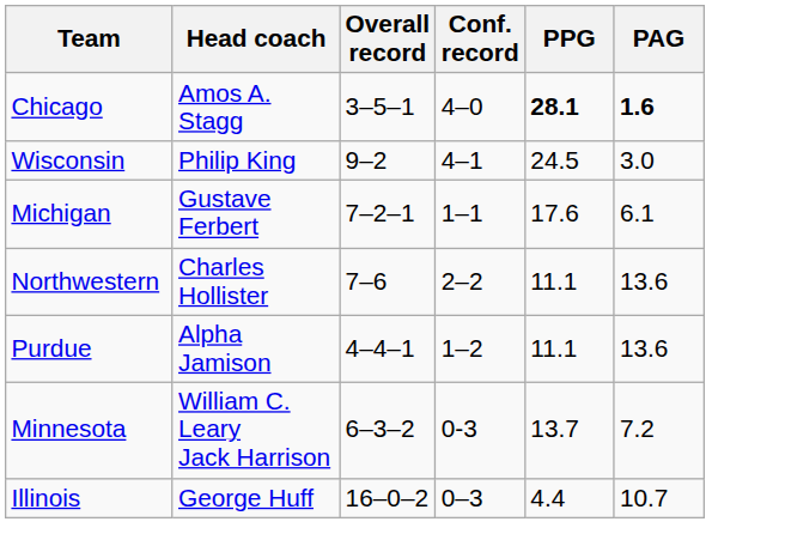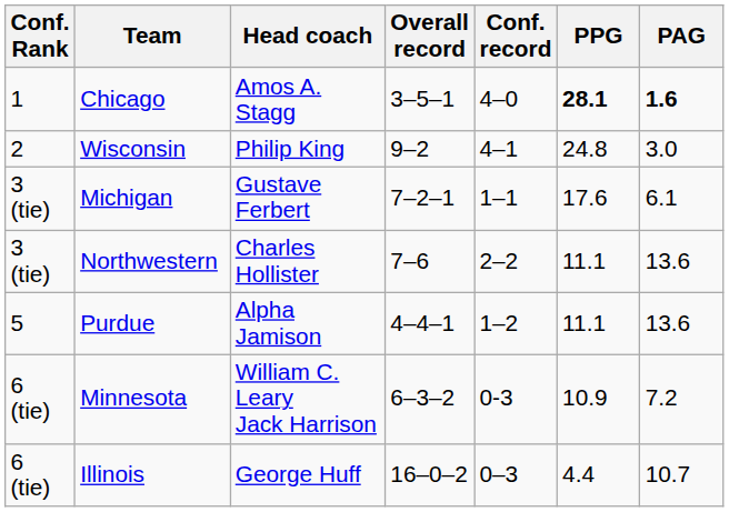 <table class="sortable wikitable">
 <tr>
+<th width="25">Conf. Rank</th>
 <th width="100">Team</th>
 <th width="100">Head coach</th>
 <th width="50">Overall record</th>
 <th width="50">Conf. record</th>
 <th width="50">PPG</th>
 <th width="50">PAG</th>
 </tr>
 <tr align="left" bgcolor="">
+<td>1</td>
 <td><a href='#'>Chicago</a></td>
 <td><a href='#'>Amos A. Stagg</a></td>
 <td>3–5–1</td>
 <td>4–0</td>
 <td><strong>28.1</strong></td>
 <td><strong>1.6</strong></td>
 </tr>
 <tr align="left" bgcolor="">
+<td>2</td>
 <td><a href='#'>Wisconsin</a></td>
 <td><a href='#'>Philip King</a></td>
 <td>9–2</td>
 <td>4–1</td>
-<td>24.5</td>
+<td>24.8</td>
 <td>3.0</td>
 </tr>
 <tr align="left" bgcolor="">
+<td>3 (tie)</td>
 <td><a href='#'>Michigan</a></td>
 <td><a href='#'>Gustave Ferbert</a></td>
 <td>7–2–1</td>
 <td>1–1</td>
 <td>17.6</td>
 <td>6.1</td>
 </tr>
 <tr align="left" bgcolor="">
+<td>3 (tie)</td>
 <td><a href='#'>Northwestern</a></td>
 <td><a href='#'>Charles Hollister</a></td>
 <td>7–6</td>
 <td>2–2</td>
 <td>11.1</td>
 <td>13.6</td>
 </tr>
 <tr align="left" bgcolor="">
+<td>5</td>
 <td><a href='#'>Purdue</a></td>
 <td><a href='#'>Alpha Jamison</a></td>
 <td>4–4–1</td>
 <td>1–2</td>
 <td>11.1</td>
 <td>13.6</td>
 </tr>
 <tr align="left" bgcolor="">
+<td>6 (tie)</td>
 <td><a href='#'>Minnesota</a></td>
 <td><a href='#'>William C. Leary</a><br><a href='#'>Jack Harrison</a></td>
 <td>6–3–2</td>
 <td>0-3</td>
-<td>13.7</td>
+<td>10.9</td>
 <td>7.2</td>
 </tr>
 <tr align="left" bgcolor="">
+<td>6 (tie)</td>
 <td><a href='#'>Illinois</a></td>
 <td><a href='#'>George Huff</a></td>
 <td>16–0–2</td>
 <td>0–3</td>
 <td>4.4</td>
 <td>10.7</td>
 </tr>
 </table>
